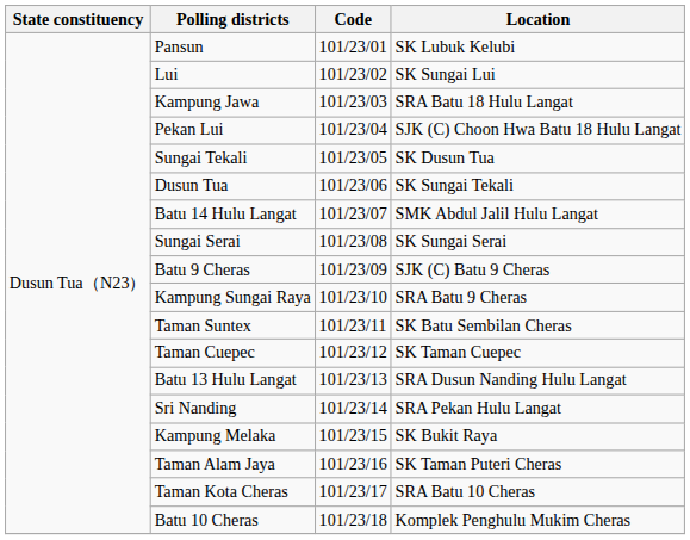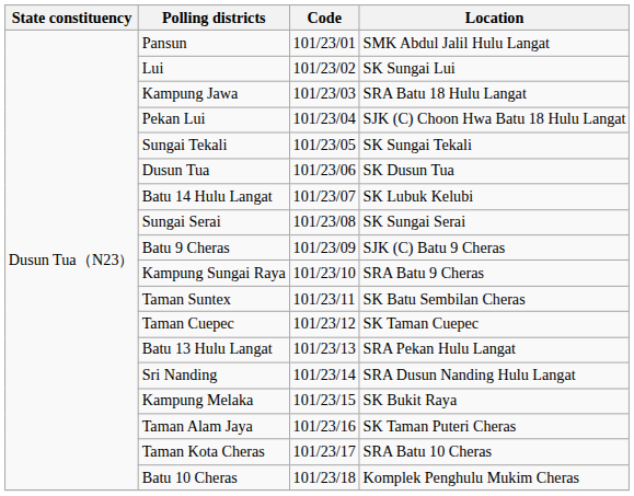 <table class="wikitable sortable mw-collapsible" style="white-space:nowrap;font-size:85%">
 <tr>
 <th>State constituency</th>
 <th>Polling districts</th>
 <th>Code</th>
 <th>Location</th>
 </tr>
 <tr>
 <td rowspan="18">Dusun Tua（N23）</td>
 <td>Pansun</td>
 <td>101/23/01</td>
-<td>SK Lubuk Kelubi</td>
+<td>SMK Abdul Jalil Hulu Langat</td>
 </tr>
 <tr>
 <td>Lui</td>
 <td>101/23/02</td>
 <td>SK Sungai Lui</td>
 </tr>
 <tr>
 <td>Kampung Jawa</td>
 <td>101/23/03</td>
 <td>SRA Batu 18 Hulu Langat</td>
 </tr>
 <tr>
 <td>Pekan Lui</td>
 <td>101/23/04</td>
 <td>SJK (C) Choon Hwa Batu 18 Hulu Langat</td>
 </tr>
 <tr>
 <td>Sungai Tekali</td>
 <td>101/23/05</td>
-<td>SK Dusun Tua</td>
+<td>SK Sungai Tekali</td>
 </tr>
 <tr>
 <td>Dusun Tua</td>
 <td>101/23/06</td>
-<td>SK Sungai Tekali</td>
+<td>SK Dusun Tua</td>
 </tr>
 <tr>
 <td>Batu 14 Hulu Langat</td>
 <td>101/23/07</td>
-<td>SMK Abdul Jalil Hulu Langat</td>
+<td>SK Lubuk Kelubi</td>
 </tr>
 <tr>
 <td>Sungai Serai</td>
 <td>101/23/08</td>
 <td>SK Sungai Serai</td>
 </tr>
 <tr>
 <td>Batu 9 Cheras</td>
 <td>101/23/09</td>
 <td>SJK (C) Batu 9 Cheras</td>
 </tr>
 <tr>
 <td>Kampung Sungai Raya</td>
 <td>101/23/10</td>
 <td>SRA Batu 9 Cheras</td>
 </tr>
 <tr>
 <td>Taman Suntex</td>
 <td>101/23/11</td>
 <td>SK Batu Sembilan Cheras</td>
 </tr>
 <tr>
 <td>Taman Cuepec</td>
 <td>101/23/12</td>
 <td>SK Taman Cuepec</td>
 </tr>
 <tr>
 <td>Batu 13 Hulu Langat</td>
 <td>101/23/13</td>
-<td>SRA Dusun Nanding Hulu Langat</td>
+<td>SRA Pekan Hulu Langat</td>
 </tr>
 <tr>
 <td>Sri Nanding</td>
 <td>101/23/14</td>
-<td>SRA Pekan Hulu Langat</td>
+<td>SRA Dusun Nanding Hulu Langat</td>
 </tr>
 <tr>
 <td>Kampung Melaka</td>
 <td>101/23/15</td>
 <td>SK Bukit Raya</td>
 </tr>
 <tr>
 <td>Taman Alam Jaya</td>
 <td>101/23/16</td>
 <td>SK Taman Puteri Cheras</td>
 </tr>
 <tr>
 <td>Taman Kota Cheras</td>
 <td>101/23/17</td>
 <td>SRA Batu 10 Cheras</td>
 </tr>
 <tr>
 <td>Batu 10 Cheras</td>
 <td>101/23/18</td>
 <td>Komplek Penghulu Mukim Cheras</td>
 </tr>
 <tr>
 </tr>
 </table>
